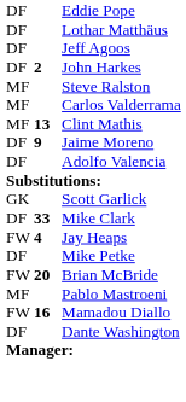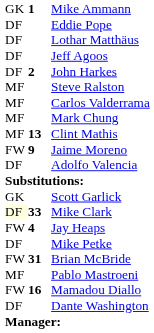 <table cellspacing="0" cellpadding="0" style="font-size:90%; margin:0.2em auto;">
 <tr>
 <th width="25"></th>
 <th width="25"></th>
+</tr>
+<tr>
+<td>GK</td>
+<td><strong>1</strong></td>
+<td> <a href='#'>Mike Ammann</a></td>
+<td></td>
+<td></td>
+<td></td>
 </tr>
 <tr>
 <td>DF</td>
 <td><strong> </strong></td>
 <td> <a href='#'>Eddie Pope</a></td>
 <td></td>
 <td></td>
 </tr>
 <tr>
 <td>DF</td>
 <td><strong> </strong></td>
 <td> <a href='#'>Lothar Matthäus</a></td>
 <td></td>
 <td></td>
 </tr>
 <tr>
 <td>DF</td>
 <td><strong> </strong></td>
 <td> <a href='#'>Jeff Agoos</a></td>
 <td></td>
 <td></td>
 </tr>
 <tr>
 <td>DF</td>
 <td><strong>2</strong></td>
 <td> <a href='#'>John Harkes</a></td>
 </tr>
 <tr>
 <td>MF</td>
 <td><strong> </strong></td>
 <td> <a href='#'>Steve Ralston</a></td>
 <td></td>
 <td></td>
 </tr>
 <tr>
 <td>MF</td>
 <td><strong> </strong></td>
 <td> <a href='#'>Carlos Valderrama</a></td>
 </tr>
 <tr>
 <td>MF</td>
+<td><strong> </strong></td>
+<td> <a href='#'>Mark Chung</a></td>
+<td></td>
+<td></td>
+<td></td>
+</tr>
+<tr>
+<td>MF</td>
 <td><strong>13</strong></td>
 <td> <a href='#'>Clint Mathis</a></td>
 <td></td>
 <td></td>
 </tr>
 <tr>
-<td>DF</td>
+<td>FW</td>
 <td><strong>9</strong></td>
 <td> <a href='#'>Jaime Moreno</a></td>
 <td></td>
 <td></td>
 </tr>
 <tr>
 <td>DF</td>
 <td><strong> </strong></td>
 <td> <a href='#'>Adolfo Valencia</a></td>
 <td></td>
 <td></td>
 </tr>
 <tr>
 <td colspan=3><strong>Substitutions:</strong></td>
 </tr>
 <tr>
 <td>GK</td>
 <td><strong> </strong></td>
 <td> <a href='#'>Scott Garlick</a></td>
 <td></td>
 <td></td>
 </tr>
 <tr>
-<td>DF</td>
+<td style="background: lightyellow;">DF</td>
 <td><strong>33</strong></td>
 <td> <a href='#'>Mike Clark</a></td>
 <td></td>
 <td></td>
 </tr>
 <tr>
 <td>FW</td>
 <td><strong>4</strong></td>
 <td> <a href='#'>Jay Heaps</a></td>
 <td></td>
 <td></td>
 </tr>
 <tr>
 <td>DF</td>
 <td><strong> </strong></td>
 <td> <a href='#'>Mike Petke</a></td>
 <td></td>
 <td></td>
 </tr>
 <tr>
 <td>FW</td>
-<td><strong>20</strong></td>
+<td><strong>31</strong></td>
 <td> <a href='#'>Brian McBride</a></td>
 <td></td>
 <td></td>
 </tr>
 <tr>
 <td>MF</td>
 <td><strong> </strong></td>
 <td> <a href='#'>Pablo Mastroeni</a></td>
 <td></td>
 <td></td>
 </tr>
 <tr>
 <td>FW</td>
 <td><strong>16</strong></td>
 <td> <a href='#'>Mamadou Diallo</a></td>
 <td></td>
 <td></td>
 </tr>
 <tr>
 <td>DF</td>
 <td><strong> </strong></td>
 <td> <a href='#'>Dante Washington</a></td>
 <td></td>
 <td></td>
 </tr>
 <tr>
 <td colspan=3><strong>Manager:</strong></td>
 </tr>
 <tr>
 <td colspan=3></td>
 </tr>
 </table>
